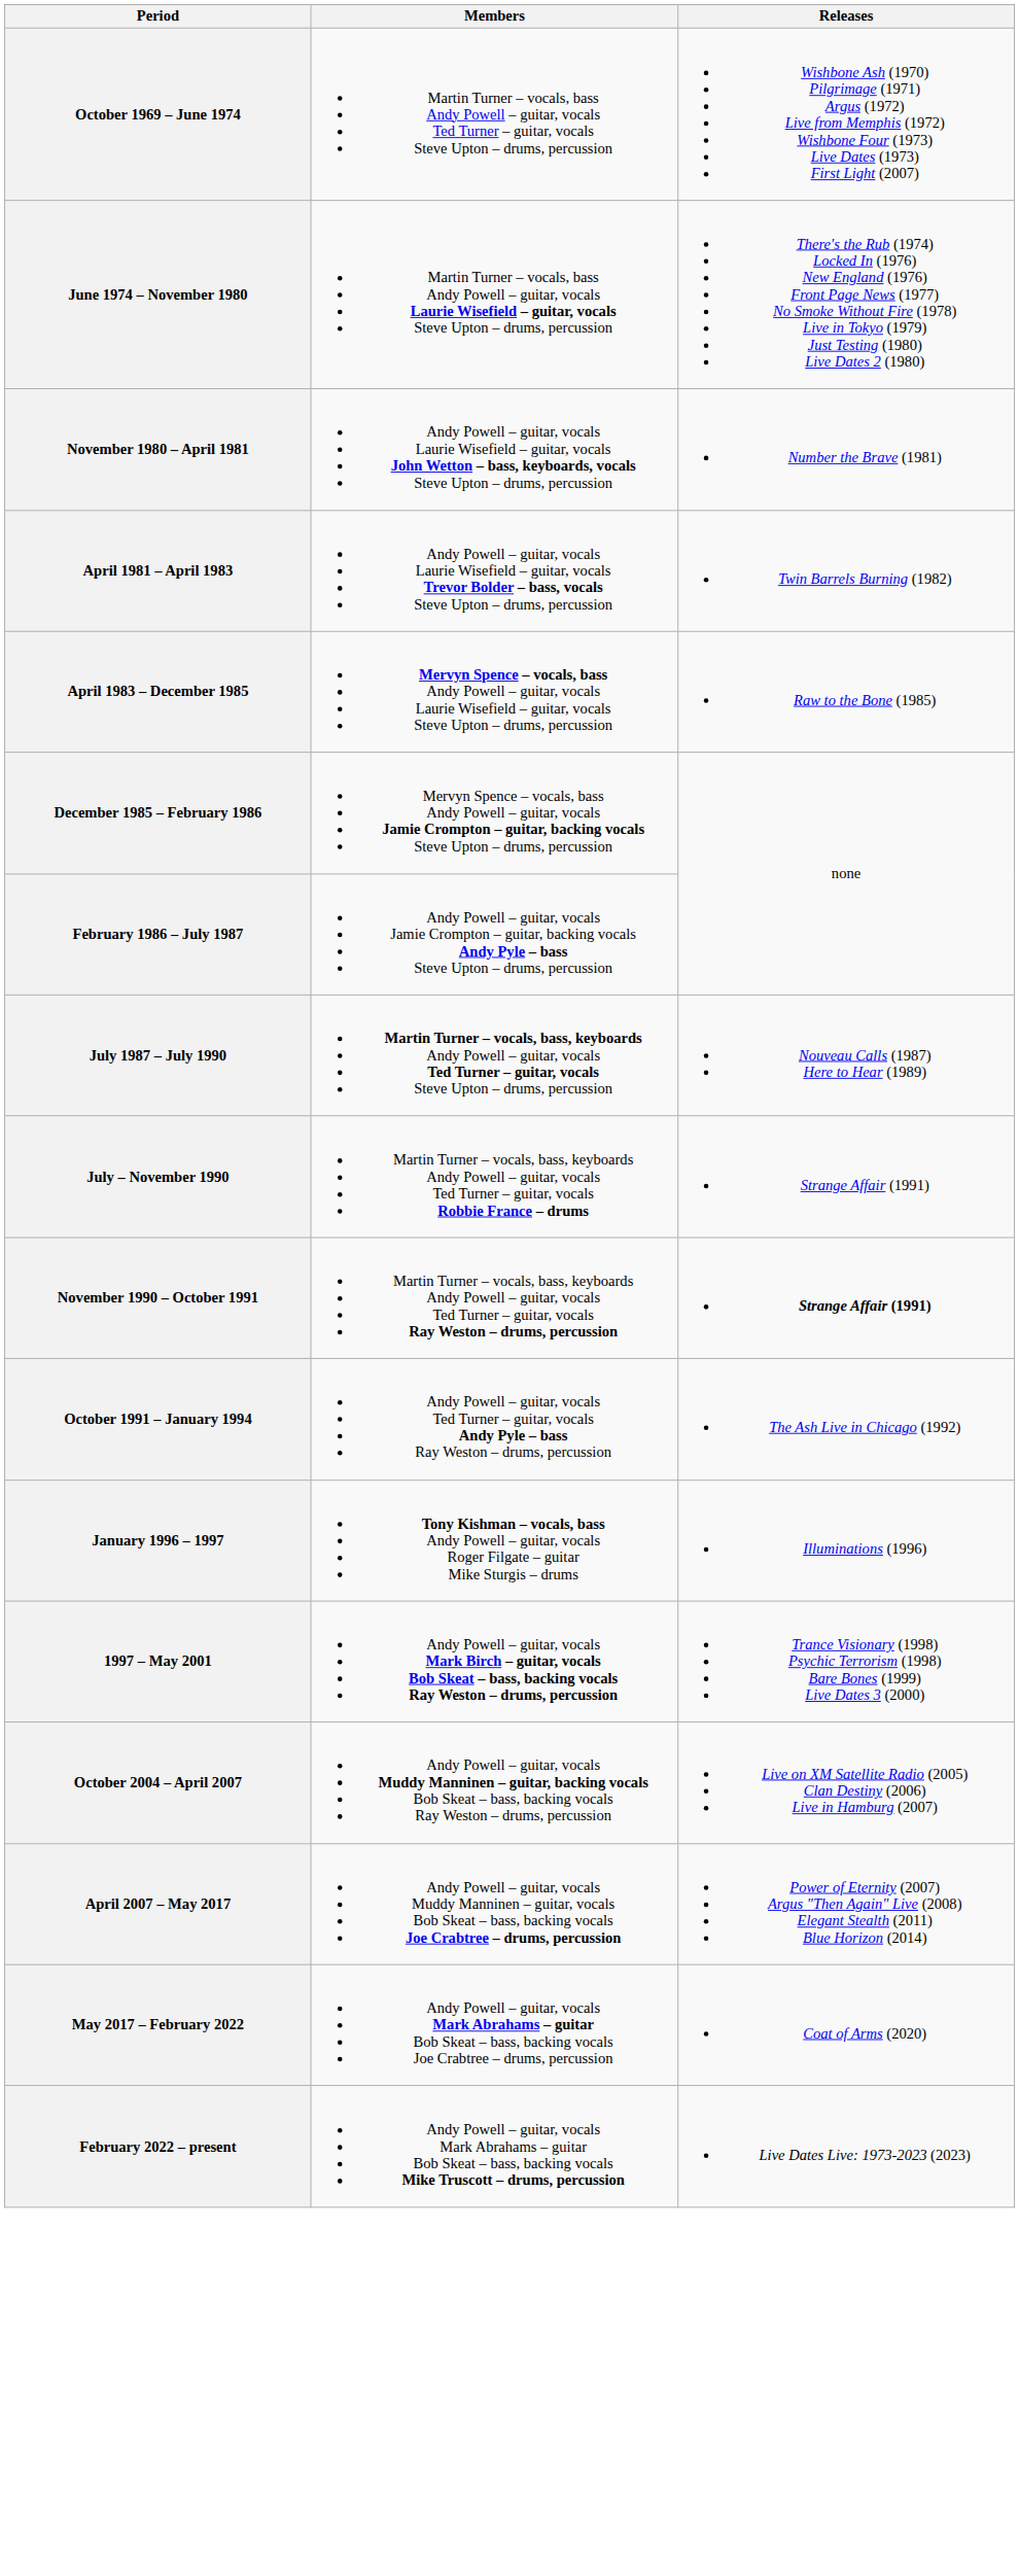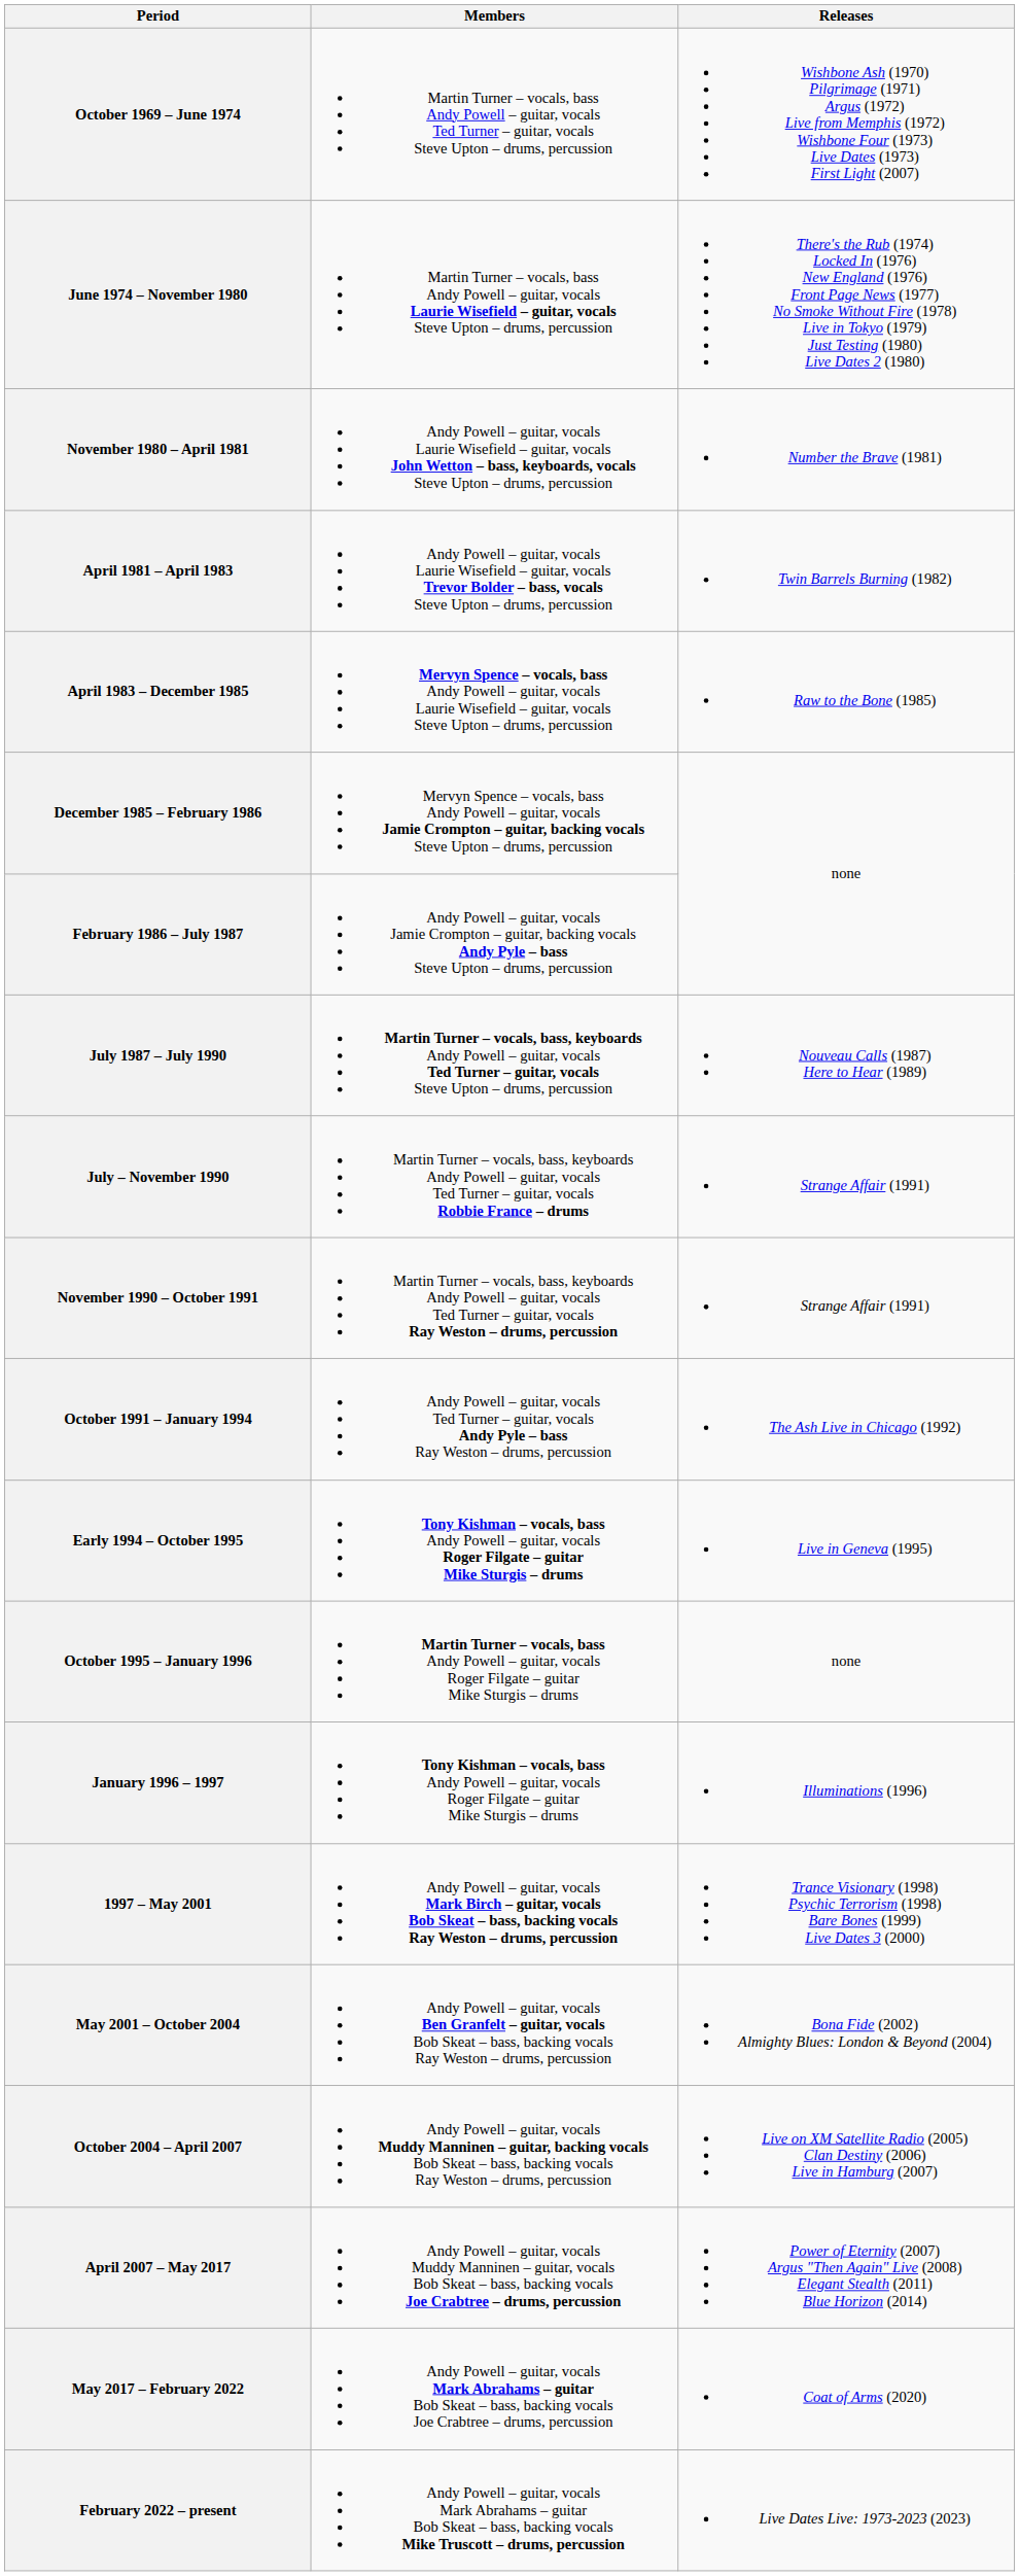 <table class="wikitable plainrowheaders" style="text-align:center;">
 <tr>
 <th scope="col" style="width:20em;">Period</th>
 <th scope="col" style="width:24em;">Members</th>
 <th scope="col" style="width:22em;">Releases</th>
 </tr>
 <tr>
 <th scope="col">October 1969 – June 1974</th>
 <td><br><ul><li>Martin Turner – vocals, bass</li><li><a href='#'>Andy Powell</a> – guitar, vocals</li><li><a href='#'>Ted Turner</a> – guitar, vocals</li><li>Steve Upton – drums, percussion</li></ul></td>
 <td><br><ul><li><em><a href='#'>Wishbone Ash</a></em> (1970)</li><li><em><a href='#'>Pilgrimage</a></em> (1971)</li><li><em><a href='#'>Argus</a></em> (1972)</li><li><em><a href='#'>Live from Memphis</a></em> (1972)</li><li><em><a href='#'>Wishbone Four</a></em> (1973)</li><li><em><a href='#'>Live Dates</a></em> (1973)</li><li><em><a href='#'>First Light</a></em> (2007)</li></ul></td>
 </tr>
 <tr>
 <th scope="col">June 1974 – November 1980</th>
 <td><br><ul><li>Martin Turner – vocals, bass</li><li>Andy Powell – guitar, vocals</li><li><strong><a href='#'>Laurie Wisefield</a> – guitar, vocals</strong></li><li>Steve Upton – drums, percussion</li></ul></td>
 <td><br><ul><li><em><a href='#'>There's the Rub</a></em> (1974)</li><li><em><a href='#'>Locked In</a></em> (1976)</li><li><em><a href='#'>New England</a></em> (1976)</li><li><em><a href='#'>Front Page News</a></em> (1977)</li><li><em><a href='#'>No Smoke Without Fire</a></em> (1978)</li><li><em><a href='#'>Live in Tokyo</a></em> (1979)</li><li><em><a href='#'>Just Testing</a></em> (1980)</li><li><em><a href='#'>Live Dates 2</a></em> (1980)</li></ul></td>
 </tr>
 <tr>
 <th scope="col">November 1980 – April 1981</th>
 <td><br><ul><li>Andy Powell – guitar, vocals</li><li>Laurie Wisefield – guitar, vocals</li><li><strong><a href='#'>John Wetton</a> – bass, keyboards, vocals</strong></li><li>Steve Upton – drums, percussion</li></ul></td>
 <td><br><ul><li><em><a href='#'>Number the Brave</a></em> (1981)</li></ul></td>
 </tr>
 <tr>
 <th scope="col">April 1981 – April 1983</th>
 <td><br><ul><li>Andy Powell – guitar, vocals</li><li>Laurie Wisefield – guitar, vocals</li><li><strong><a href='#'>Trevor Bolder</a> – bass, vocals</strong></li><li>Steve Upton – drums, percussion</li></ul></td>
 <td><br><ul><li><em><a href='#'>Twin Barrels Burning</a></em> (1982)</li></ul></td>
 </tr>
 <tr>
 <th scope="col">April 1983 – December 1985</th>
 <td><br><ul><li><strong><a href='#'>Mervyn Spence</a> – vocals, bass</strong></li><li>Andy Powell – guitar, vocals</li><li>Laurie Wisefield – guitar, vocals</li><li>Steve Upton – drums, percussion</li></ul></td>
 <td><br><ul><li><em><a href='#'>Raw to the Bone</a></em> (1985)</li></ul></td>
 </tr>
 <tr>
 <th scope="col">December 1985 – February 1986</th>
 <td><br><ul><li>Mervyn Spence – vocals, bass</li><li>Andy Powell – guitar, vocals</li><li><strong>Jamie Crompton – guitar, backing vocals</strong></li><li>Steve Upton – drums, percussion</li></ul></td>
 <td rowspan="2">none</td>
 </tr>
 <tr>
 <th scope="col">February 1986 – July 1987</th>
 <td><br><ul><li>Andy Powell – guitar, vocals</li><li>Jamie Crompton – guitar, backing vocals</li><li><strong><a href='#'>Andy Pyle</a> – bass</strong></li><li>Steve Upton – drums, percussion</li></ul></td>
 </tr>
 <tr>
 <th scope="col">July 1987 – July 1990</th>
 <td><br><ul><li><strong>Martin Turner – vocals, bass, keyboards</strong></li><li>Andy Powell – guitar, vocals</li><li><strong>Ted Turner – guitar, vocals</strong></li><li>Steve Upton – drums, percussion</li></ul></td>
 <td><br><ul><li><em><a href='#'>Nouveau Calls</a></em> (1987)</li><li><em><a href='#'>Here to Hear</a></em> (1989)</li></ul></td>
 </tr>
 <tr>
 <th scope="col">July – November 1990</th>
 <td><br><ul><li>Martin Turner – vocals, bass, keyboards</li><li>Andy Powell – guitar, vocals</li><li>Ted Turner – guitar, vocals</li><li><strong><a href='#'>Robbie France</a> – drums</strong></li></ul></td>
 <td><br><ul><li><em><a href='#'>Strange Affair</a></em> (1991) </li></ul></td>
 </tr>
 <tr>
 <th scope="col">November 1990 – October 1991</th>
 <td><br><ul><li>Martin Turner – vocals, bass, keyboards</li><li>Andy Powell – guitar, vocals</li><li>Ted Turner – guitar, vocals</li><li><strong>Ray Weston – drums, percussion</strong></li></ul></td>
-<td><strong><br><ul><li><em>Strange Affair</em> (1991)</li></ul></strong></td>
+<td><br><ul><li><em>Strange Affair</em> (1991)</li></ul></td>
 </tr>
 <tr>
 <th scope="col">October 1991 – January 1994</th>
 <td><br><ul><li>Andy Powell – guitar, vocals</li><li>Ted Turner – guitar, vocals</li><li><strong>Andy Pyle – bass</strong></li><li>Ray Weston – drums, percussion</li></ul></td>
 <td><br><ul><li><em><a href='#'>The Ash Live in Chicago</a></em> (1992)</li></ul></td>
+</tr>
+<tr>
+<th scope="col">Early 1994 – October 1995</th>
+<td><br><ul><li><strong><a href='#'>Tony Kishman</a> – vocals, bass</strong></li><li>Andy Powell – guitar, vocals</li><li><strong>Roger Filgate – guitar</strong></li><li><strong><a href='#'>Mike Sturgis</a> – drums</strong></li></ul></td>
+<td><br><ul><li><em><a href='#'>Live in Geneva</a></em> (1995)</li></ul></td>
+</tr>
+<tr>
+<th scope="col">October 1995 – January 1996</th>
+<td><br><ul><li><strong>Martin Turner – vocals, bass</strong></li><li>Andy Powell – guitar, vocals</li><li>Roger Filgate – guitar</li><li>Mike Sturgis – drums</li></ul></td>
+<td>none</td>
 </tr>
 <tr>
 <th scope="col">January 1996 – 1997</th>
 <td><br><ul><li><strong>Tony Kishman – vocals, bass</strong></li><li>Andy Powell – guitar, vocals</li><li>Roger Filgate – guitar</li><li>Mike Sturgis – drums</li></ul></td>
 <td><br><ul><li><em><a href='#'>Illuminations</a></em> (1996)</li></ul></td>
 </tr>
 <tr>
 <th scope="col">1997 – May 2001</th>
 <td><br><ul><li>Andy Powell – guitar, vocals</li><li><strong><a href='#'>Mark Birch</a> – guitar, vocals</strong></li><li><strong><a href='#'>Bob Skeat</a> – bass, backing vocals</strong></li><li><strong>Ray Weston – drums, percussion</strong></li></ul></td>
 <td><br><ul><li><em><a href='#'>Trance Visionary</a></em> (1998)</li><li><em><a href='#'>Psychic Terrorism</a></em> (1998)</li><li><em><a href='#'>Bare Bones</a></em> (1999)</li><li><em><a href='#'>Live Dates 3</a></em> (2000)</li></ul></td>
+</tr>
+<tr>
+<th scope="col">May 2001 – October 2004</th>
+<td><br><ul><li>Andy Powell – guitar, vocals</li><li><strong><a href='#'>Ben Granfelt</a> – guitar, vocals</strong></li><li>Bob Skeat – bass, backing vocals</li><li>Ray Weston – drums, percussion</li></ul></td>
+<td><br><ul><li><em><a href='#'>Bona Fide</a></em> (2002)</li><li><em>Almighty Blues: London & Beyond</em> (2004)</li></ul></td>
 </tr>
 <tr>
 <th scope="col">October 2004 – April 2007</th>
 <td><br><ul><li>Andy Powell – guitar, vocals</li><li><strong>Muddy Manninen – guitar, backing vocals</strong></li><li>Bob Skeat – bass, backing vocals</li><li>Ray Weston – drums, percussion</li></ul></td>
 <td><br><ul><li><em><a href='#'>Live on XM Satellite Radio</a></em> (2005)</li><li><em><a href='#'>Clan Destiny</a></em> (2006)</li><li><em><a href='#'>Live in Hamburg</a></em> (2007)</li></ul></td>
 </tr>
 <tr>
 <th scope="col">April 2007 – May 2017</th>
 <td><br><ul><li>Andy Powell – guitar, vocals</li><li>Muddy Manninen – guitar, vocals</li><li>Bob Skeat – bass, backing vocals</li><li><strong><a href='#'>Joe Crabtree</a> – drums, percussion</strong></li></ul></td>
 <td><br><ul><li><em><a href='#'>Power of Eternity</a></em> (2007)</li><li><em><a href='#'>Argus "Then Again" Live</a></em> (2008)</li><li><em><a href='#'>Elegant Stealth</a></em> (2011)</li><li><em><a href='#'>Blue Horizon</a></em> (2014)</li></ul></td>
 </tr>
 <tr>
 <th scope="col">May 2017 – February 2022</th>
 <td><br><ul><li>Andy Powell – guitar, vocals</li><li><strong><a href='#'>Mark Abrahams</a> – guitar</strong></li><li>Bob Skeat – bass, backing vocals</li><li>Joe Crabtree – drums, percussion</li></ul></td>
 <td><br><ul><li><em><a href='#'>Coat of Arms</a></em> (2020)</li></ul></td>
 </tr>
 <tr>
 <th scope="col">February 2022 – present</th>
 <td><br><ul><li>Andy Powell – guitar, vocals</li><li>Mark Abrahams – guitar</li><li>Bob Skeat – bass, backing vocals</li><li><strong>Mike Truscott – drums, percussion</strong></li></ul></td>
 <td><br><ul><li><em>Live Dates Live: 1973-2023</em> (2023)</li></ul></td>
 </tr>
 </table>
